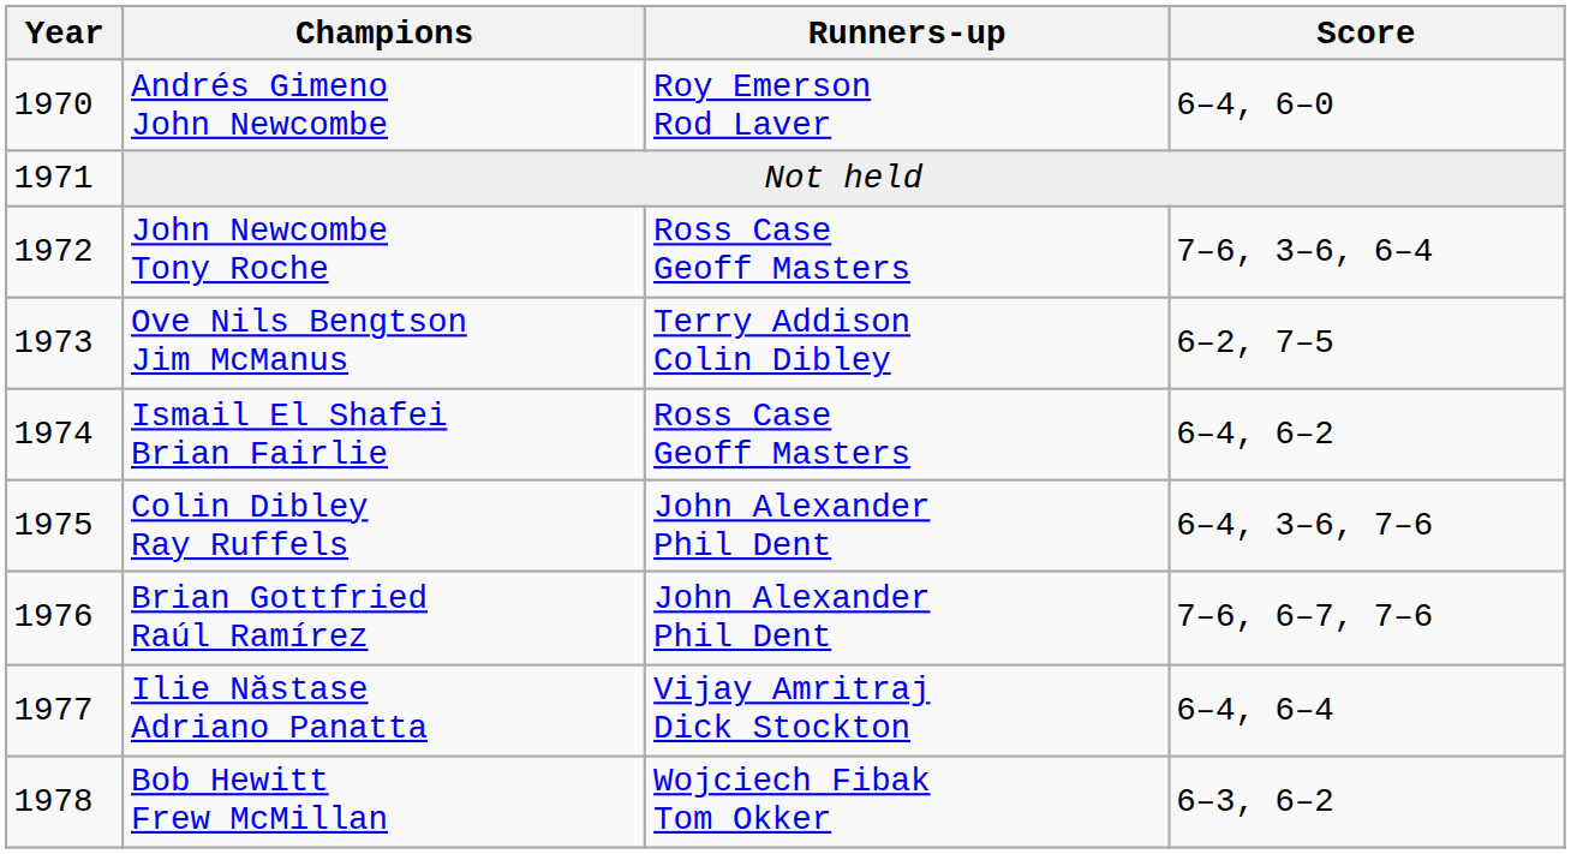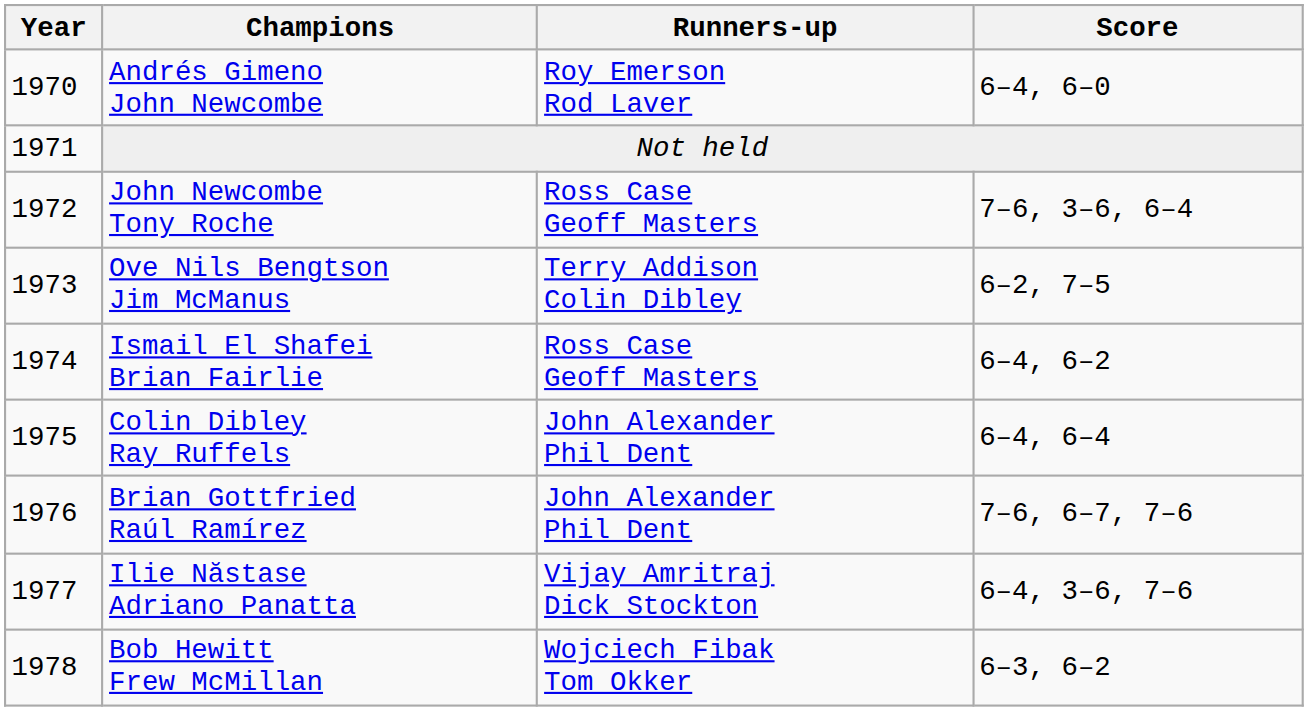 <table class="wikitable">
 <tr>
 <th style="width:40px">Year</th>
 <th style="width:200px">Champions</th>
 <th style="width:200px">Runners-up</th>
 <th style="width:150px" class="unsortable">Score</th>
 </tr>
 <tr>
 <td>1970</td>
 <td> <a href='#'>Andrés Gimeno</a><br> <a href='#'>John Newcombe</a></td>
 <td> <a href='#'>Roy Emerson</a><br> <a href='#'>Rod Laver</a></td>
 <td>6–4, 6–0</td>
 </tr>
 <tr>
 <td>1971</td>
 <td colspan=3 align=center style="background:#efefef"><em>Not held</em></td>
 </tr>
 <tr>
 <td>1972</td>
 <td> <a href='#'>John Newcombe</a><br> <a href='#'>Tony Roche</a></td>
 <td> <a href='#'>Ross Case</a><br> <a href='#'>Geoff Masters</a></td>
 <td>7–6, 3–6, 6–4</td>
 </tr>
 <tr>
 <td>1973</td>
 <td> <a href='#'>Ove Nils Bengtson</a><br> <a href='#'>Jim McManus</a></td>
 <td> <a href='#'>Terry Addison</a><br> <a href='#'>Colin Dibley</a></td>
 <td>6–2, 7–5</td>
 </tr>
 <tr>
 <td>1974</td>
 <td> <a href='#'>Ismail El Shafei</a><br> <a href='#'>Brian Fairlie</a></td>
 <td> <a href='#'>Ross Case</a><br> <a href='#'>Geoff Masters</a></td>
 <td>6–4, 6–2</td>
 </tr>
 <tr>
 <td>1975</td>
 <td> <a href='#'>Colin Dibley</a><br> <a href='#'>Ray Ruffels</a></td>
 <td> <a href='#'>John Alexander</a><br> <a href='#'>Phil Dent</a></td>
-<td>6–4, 3–6, 7–6</td>
+<td>6–4, 6–4</td>
 </tr>
 <tr>
 <td>1976</td>
 <td> <a href='#'>Brian Gottfried</a><br> <a href='#'>Raúl Ramírez</a></td>
 <td> <a href='#'>John Alexander</a><br> <a href='#'>Phil Dent</a></td>
 <td>7–6, 6–7, 7–6</td>
 </tr>
 <tr>
 <td>1977</td>
 <td> <a href='#'>Ilie Năstase</a><br> <a href='#'>Adriano Panatta</a></td>
 <td> <a href='#'>Vijay Amritraj</a><br> <a href='#'>Dick Stockton</a></td>
-<td>6–4, 6–4</td>
+<td>6–4, 3–6, 7–6</td>
 </tr>
 <tr>
 <td>1978</td>
 <td> <a href='#'>Bob Hewitt</a><br> <a href='#'>Frew McMillan</a></td>
 <td> <a href='#'>Wojciech Fibak</a><br> <a href='#'>Tom Okker</a></td>
 <td>6–3, 6–2</td>
 </tr>
 </table>
